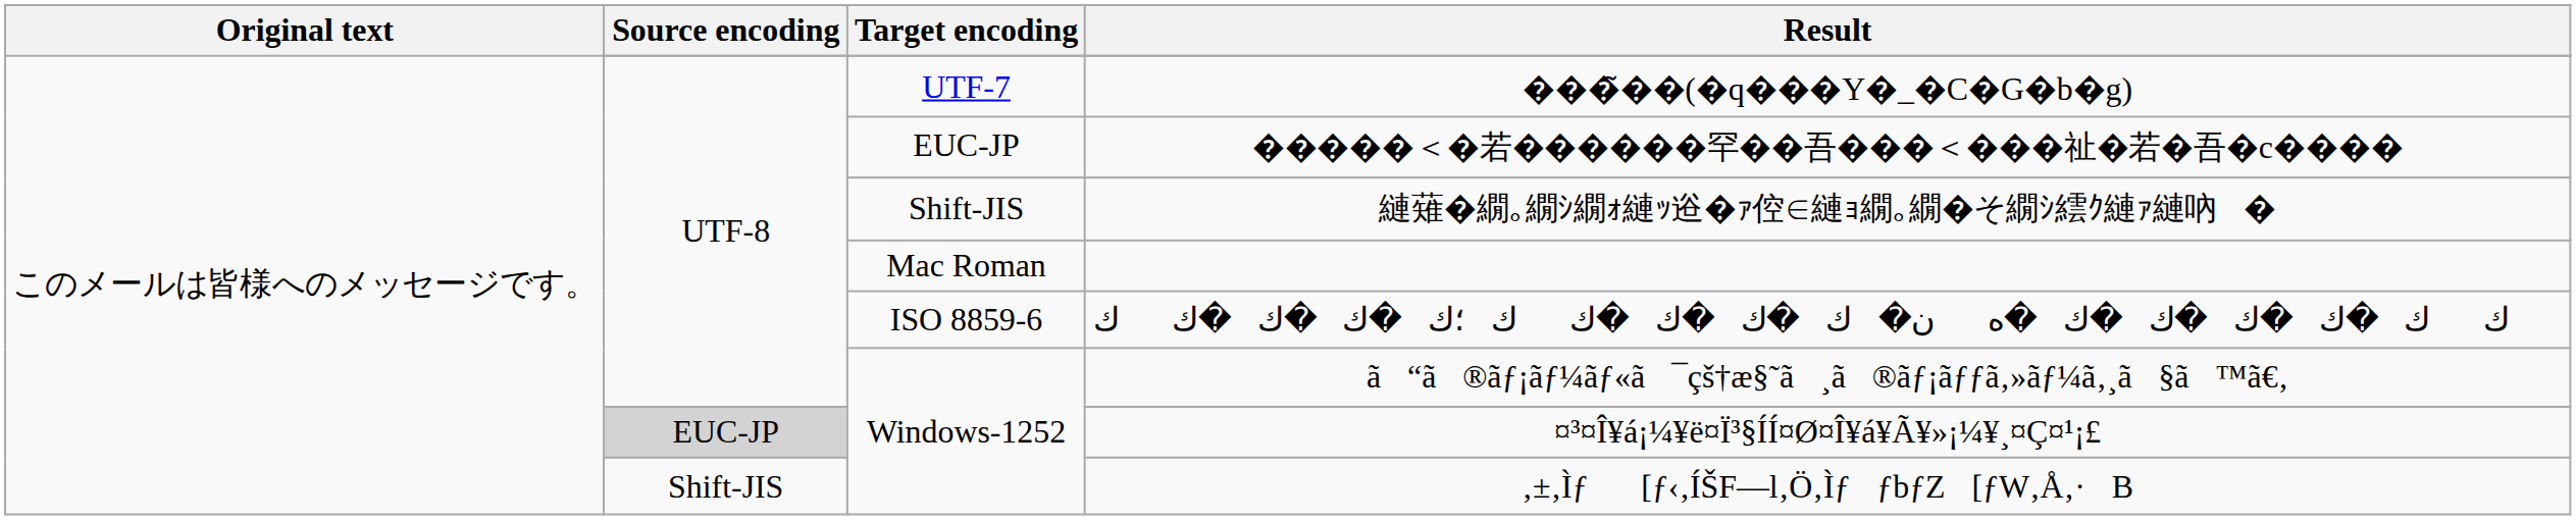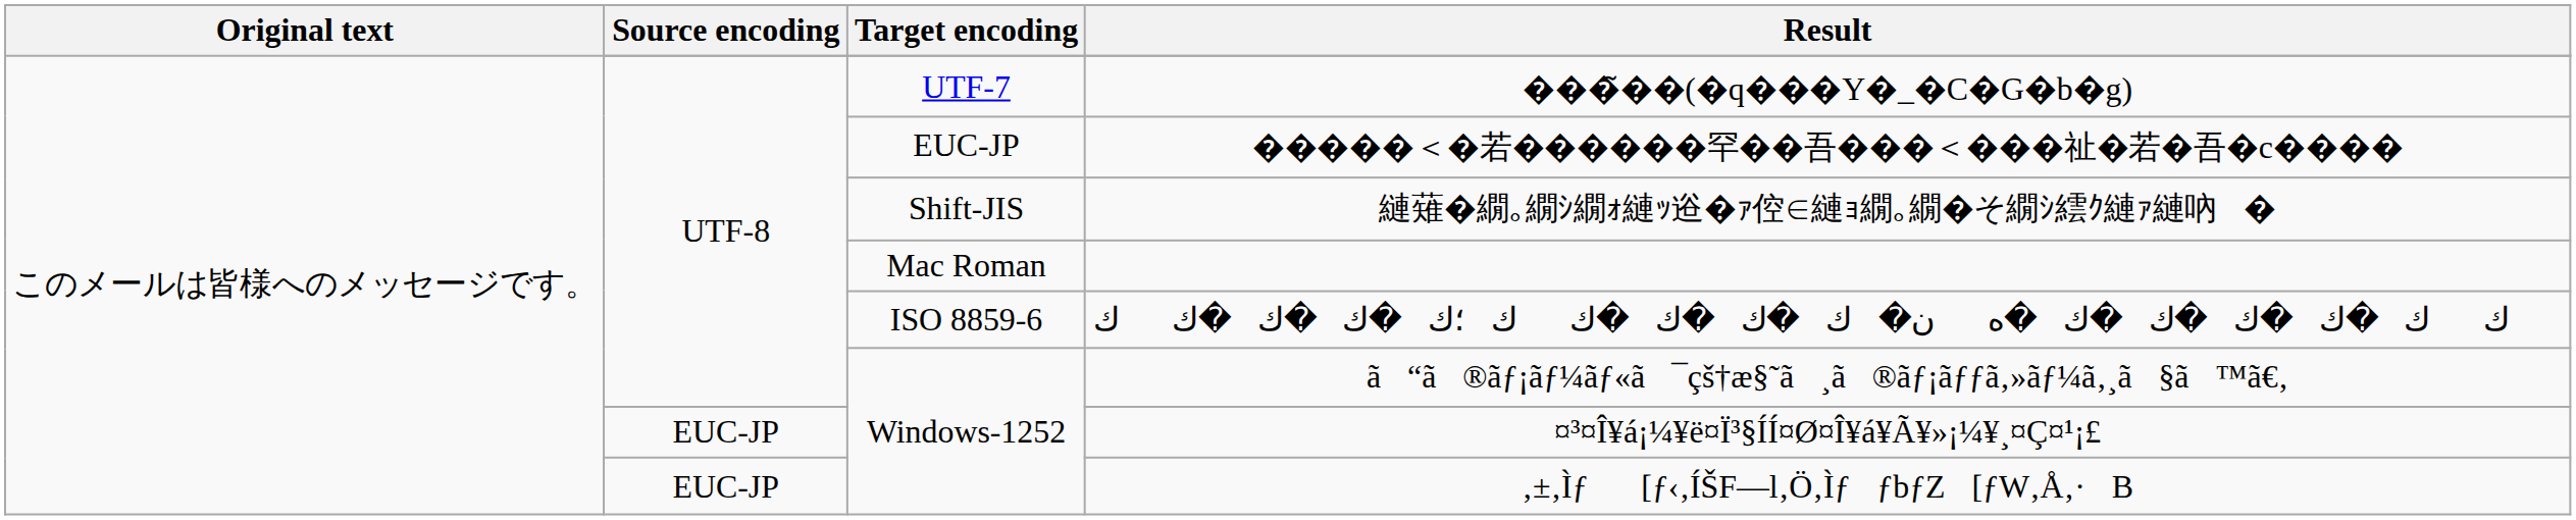 <table class="wikitable" style="text-align: center;">
 <tr>
 <th>Original text</th>
 <th>Source encoding</th>
 <th>Target encoding</th>
 <th>Result</th>
 </tr>
 <tr>
 <td rowspan="10">このメールは皆様へのメッセージです。</td>
 </tr>
 <tr>
 <td rowspan="7">UTF-8</td>
 </tr>
 <tr>
 <td><a href='#'>UTF-7</a></td>
 <td>���̃��(�q���Y�_�C�G�b�g)</td>
 </tr>
 <tr>
 <td>EUC-JP</td>
 <td>�����＜�若������罕��吾���＜���祉�若�吾�с����</td>
 </tr>
 <tr>
 <td>Shift-JIS</td>
 <td>縺薙�繝｡繝ｼ繝ｫ縺ｯ逧�ｧ倥∈縺ｮ繝｡繝�そ繝ｼ繧ｸ縺ｧ縺吶�</td>
 </tr>
 <tr>
 <td>Mac Roman</td>
 <td></td>
 </tr>
 <tr>
 <td>ISO 8859-6</td>
 <td>كك�ك�ك�ك�ك�هن�ك�ك�ك�كك؛ك�ك�ك�كك</td>
 </tr>
 <tr>
 <td rowspan="3">Windows-1252</td>
 <td>ã“ã®ãƒ¡ãƒ¼ãƒ«ã¯çš†æ§˜ã¸ã®ãƒ¡ãƒƒã‚»ãƒ¼ã‚¸ã§ã™ã€‚</td>
 </tr>
 <tr>
-<td style="background: lightgrey;">EUC-JP</td>
+<td>EUC-JP</td>
 <td>¤³¤Î¥á¡¼¥ë¤Ï³§ÍÍ¤Ø¤Î¥á¥Ã¥»¡¼¥¸¤Ç¤¹¡£</td>
 </tr>
 <tr>
-<td>Shift-JIS</td>
+<td>EUC-JP</td>
 <td>‚±‚Ìƒ[ƒ‹‚ÍŠF—l‚Ö‚ÌƒƒbƒZ[ƒW‚Å‚·B</td>
 </tr>
 </table>
